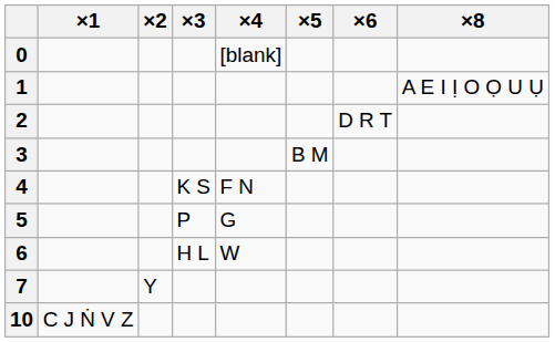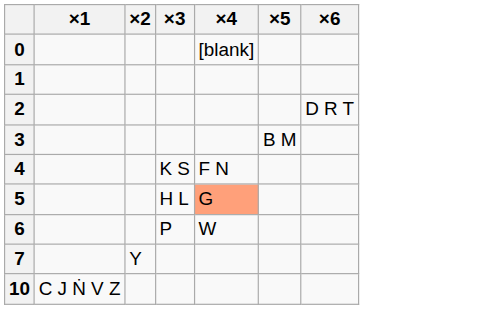 <table class="wikitable floatright">
 <tr>
 <th></th>
 <th>×1</th>
 <th>×2</th>
 <th>×3</th>
 <th>×4</th>
 <th>×5</th>
 <th>×6</th>
-<th>×8</th>
 </tr>
 <tr>
 <th>0</th>
 <td></td>
 <td></td>
 <td></td>
 <td>[blank]</td>
-<td></td>
 <td></td>
 <td></td>
 </tr>
 <tr>
 <th>1</th>
 <td></td>
 <td></td>
 <td></td>
 <td></td>
 <td></td>
 <td></td>
-<td>A E I Ị O Ọ U Ụ</td>
 </tr>
 <tr>
 <th>2</th>
 <td></td>
 <td></td>
 <td></td>
 <td></td>
 <td></td>
 <td>D R T</td>
-<td></td>
 </tr>
 <tr>
 <th>3</th>
 <td></td>
 <td></td>
 <td></td>
 <td></td>
 <td>B M</td>
-<td></td>
 <td></td>
 </tr>
 <tr>
 <th>4</th>
 <td></td>
 <td></td>
 <td>K S</td>
 <td>F N</td>
 <td></td>
 <td></td>
-<td></td>
 </tr>
 <tr>
 <th>5</th>
 <td></td>
 <td></td>
-<td>P</td>
-<td>G</td>
-<td></td>
+<td>H L</td>
+<td style="background: lightsalmon;">G</td>
 <td></td>
 <td></td>
 </tr>
 <tr>
 <th>6</th>
 <td></td>
 <td></td>
-<td>H L</td>
+<td>P</td>
 <td>W</td>
-<td></td>
 <td></td>
 <td></td>
 </tr>
 <tr>
 <th>7</th>
 <td></td>
 <td>Y</td>
-<td></td>
 <td></td>
 <td></td>
 <td></td>
 <td></td>
 </tr>
 <tr>
 <th>10</th>
 <td>C J Ṅ V Z</td>
 <td></td>
 <td></td>
 <td></td>
 <td></td>
 <td></td>
-<td></td>
 </tr>
 </table>
